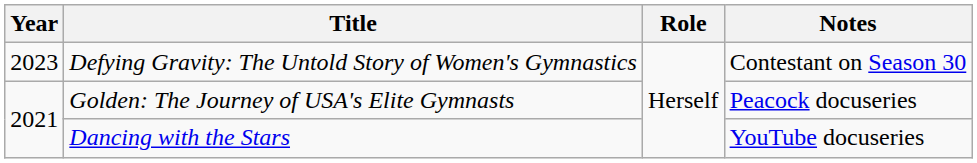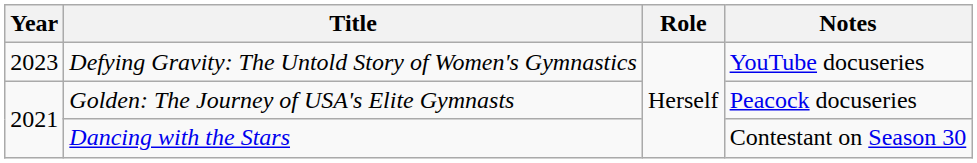 <table class="wikitable sortable">
 <tr>
 <th>Year</th>
 <th>Title</th>
 <th>Role</th>
 <th>Notes</th>
 </tr>
 <tr>
 <td>2023</td>
 <td><em>Defying Gravity: The Untold Story of Women's Gymnastics</em></td>
 <td rowspan="3">Herself</td>
-<td>Contestant on <a href='#'>Season 30</a></td>
+<td><a href='#'>YouTube</a> docuseries</td>
 </tr>
 <tr>
 <td rowspan="2">2021</td>
 <td><em>Golden: The Journey of USA's Elite Gymnasts</em></td>
 <td><a href='#'>Peacock</a> docuseries</td>
 </tr>
 <tr>
 <td><em><a href='#'>Dancing with the Stars</a></em></td>
-<td><a href='#'>YouTube</a> docuseries</td>
+<td>Contestant on <a href='#'>Season 30</a></td>
 </tr>
 </table>
